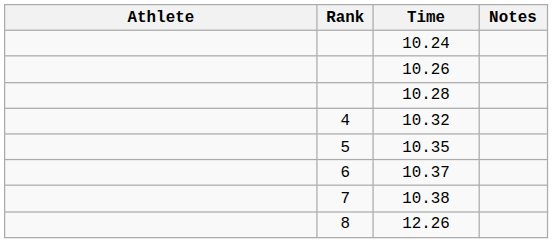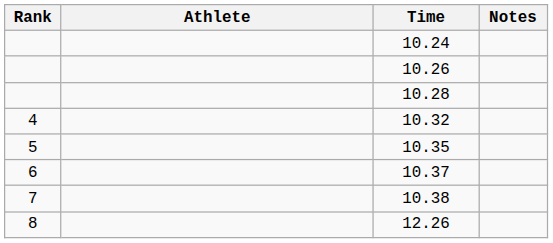 <table class="wikitable" style="text-align:center">
 <tr>
+<th width=40>Rank</th>
 <th width=250>Athlete</th>
-<th width=40>Rank</th>
 <th width=80>Time</th>
 <th width=50>Notes</th>
 </tr>
 <tr>
+<td></td>
 <td align=left></td>
-<td></td>
 <td>10.24</td>
 <td></td>
 </tr>
 <tr>
+<td></td>
 <td align=left></td>
-<td></td>
 <td>10.26</td>
 <td></td>
 </tr>
 <tr>
+<td></td>
 <td align=left></td>
-<td></td>
 <td>10.28</td>
 <td></td>
 </tr>
 <tr>
+<td>4</td>
 <td align=left></td>
-<td>4</td>
 <td>10.32</td>
 <td></td>
 </tr>
 <tr>
+<td>5</td>
 <td align=left></td>
-<td>5</td>
 <td>10.35</td>
 <td></td>
 </tr>
 <tr>
+<td>6</td>
 <td align=left></td>
-<td>6</td>
 <td>10.37</td>
 <td></td>
 </tr>
 <tr>
+<td>7</td>
 <td align=left></td>
-<td>7</td>
 <td>10.38</td>
 <td></td>
 </tr>
 <tr>
+<td>8</td>
 <td align=left></td>
-<td>8</td>
 <td>12.26</td>
 <td></td>
 </tr>
 </table>
